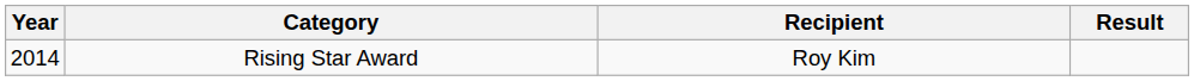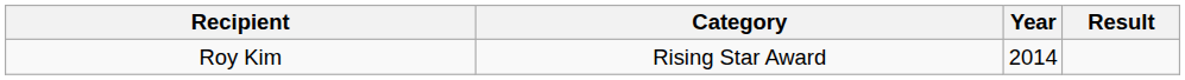 <table class="wikitable" style="text-align:center">
 <tr>
+<th width="40%">Recipient</th>
+<th width="45%">Category</th>
 <th width="5%">Year</th>
-<th width="45%">Category</th>
-<th width="40%">Recipient</th>
 <th width="10%">Result</th>
 </tr>
 <tr>
+<td>Roy Kim</td>
+<td>Rising Star Award</td>
 <td>2014</td>
-<td>Rising Star Award</td>
-<td>Roy Kim</td>
 <td></td>
 </tr>
 </table>
